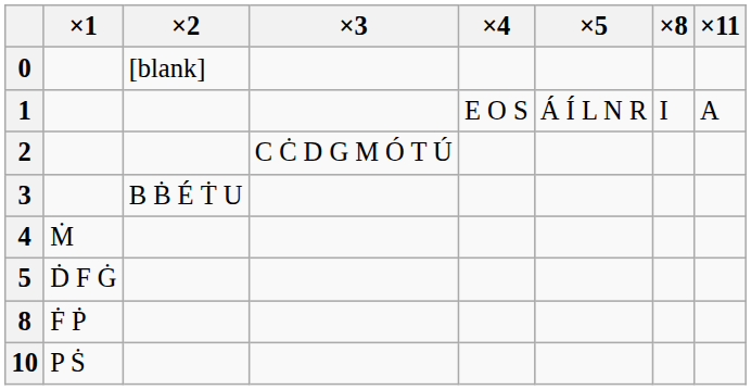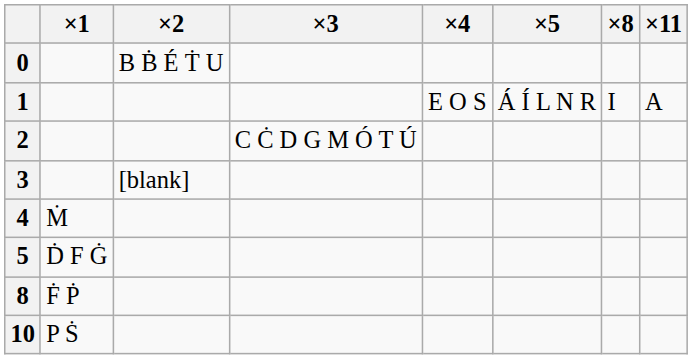 <table class="wikitable floatright">
 <tr>
 <th></th>
 <th>×1</th>
 <th>×2</th>
 <th>×3</th>
 <th>×4</th>
 <th>×5</th>
 <th>×8</th>
 <th>×11</th>
 </tr>
 <tr>
 <th>0</th>
 <td></td>
-<td>[blank]</td>
+<td>B Ḃ É Ṫ U</td>
 <td></td>
 <td></td>
 <td></td>
 <td></td>
 <td></td>
 </tr>
 <tr>
 <th>1</th>
 <td></td>
 <td></td>
 <td></td>
 <td>E O S</td>
 <td>Á Í L N R</td>
 <td>I</td>
 <td>A</td>
 </tr>
 <tr>
 <th>2</th>
 <td></td>
 <td></td>
 <td>C Ċ D G M Ó T Ú</td>
 <td></td>
 <td></td>
 <td></td>
 <td></td>
 </tr>
 <tr>
 <th>3</th>
 <td></td>
-<td>B Ḃ É Ṫ U</td>
+<td>[blank]</td>
 <td></td>
 <td></td>
 <td></td>
 <td></td>
 <td></td>
 </tr>
 <tr>
 <th>4</th>
 <td>Ṁ</td>
 <td></td>
 <td></td>
 <td></td>
 <td></td>
 <td></td>
 <td></td>
 </tr>
 <tr>
 <th>5</th>
 <td>Ḋ F Ġ</td>
 <td></td>
 <td></td>
 <td></td>
 <td></td>
 <td></td>
 <td></td>
 </tr>
 <tr>
 <th>8</th>
 <td>Ḟ Ṗ</td>
 <td></td>
 <td></td>
 <td></td>
 <td></td>
 <td></td>
 <td></td>
 </tr>
 <tr>
 <th>10</th>
 <td>P Ṡ</td>
 <td></td>
 <td></td>
 <td></td>
 <td></td>
 <td></td>
 <td></td>
 </tr>
 </table>
